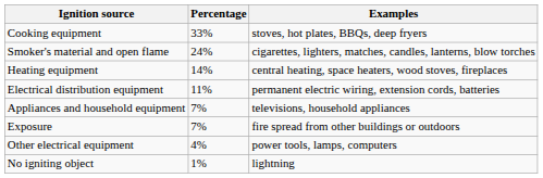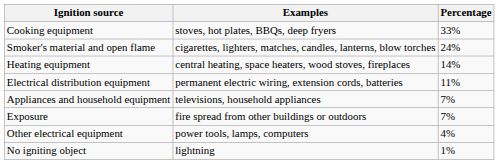 <table class="wikitable sortable">
 <tr>
 <th>Ignition source</th>
+<th>Examples</th>
 <th>Percentage</th>
-<th>Examples</th>
 </tr>
 <tr>
 <td>Cooking equipment</td>
+<td>stoves, hot plates, BBQs, deep fryers</td>
 <td>33%</td>
-<td>stoves, hot plates, BBQs, deep fryers</td>
 </tr>
 <tr>
 <td>Smoker's material and open flame</td>
+<td>cigarettes, lighters, matches, candles, lanterns, blow torches</td>
 <td>24%</td>
-<td>cigarettes, lighters, matches, candles, lanterns, blow torches</td>
 </tr>
 <tr>
 <td>Heating equipment</td>
+<td>central heating, space heaters, wood stoves, fireplaces</td>
 <td>14%</td>
-<td>central heating, space heaters, wood stoves, fireplaces</td>
 </tr>
 <tr>
 <td>Electrical distribution equipment</td>
+<td>permanent electric wiring, extension cords, batteries</td>
 <td>11%</td>
-<td>permanent electric wiring, extension cords, batteries</td>
 </tr>
 <tr>
 <td>Appliances and household equipment</td>
+<td>televisions, household appliances</td>
 <td>7%</td>
-<td>televisions, household appliances</td>
 </tr>
 <tr>
 <td>Exposure</td>
+<td>fire spread from other buildings or outdoors</td>
 <td>7%</td>
-<td>fire spread from other buildings or outdoors</td>
 </tr>
 <tr>
 <td>Other electrical equipment</td>
+<td>power tools, lamps, computers</td>
 <td>4%</td>
-<td>power tools, lamps, computers</td>
 </tr>
 <tr>
 <td>No igniting object</td>
+<td>lightning</td>
 <td>1%</td>
-<td>lightning</td>
 </tr>
 </table>
